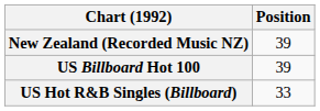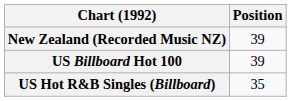 <table class="wikitable sortable plainrowheaders" style="text-align:center">
 <tr>
 <th>Chart (1992)</th>
 <th>Position</th>
 </tr>
 <tr>
 <th scope="row">New Zealand (Recorded Music NZ)</th>
 <td>39</td>
 </tr>
 <tr>
 <th scope="row">US <em>Billboard</em> Hot 100</th>
 <td>39</td>
 </tr>
 <tr>
 <th scope="row">US Hot R&B Singles (<em>Billboard</em>)</th>
-<td>33</td>
+<td>35</td>
 </tr>
 </table>
